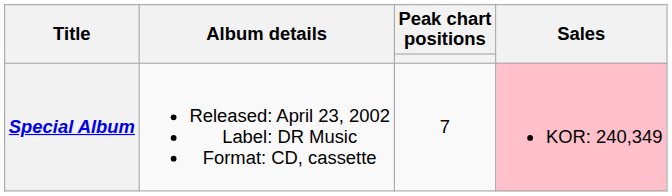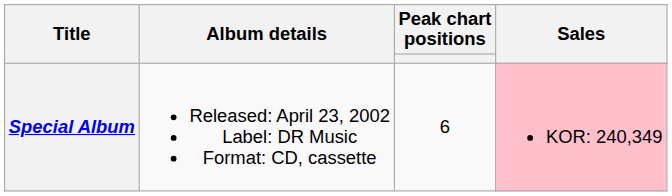 <table class="wikitable plainrowheaders" style="text-align:center">
 <tr>
 <th scope="col" rowspan="2">Title</th>
 <th scope="col" rowspan="2">Album details</th>
 <th scope="col" colspan="1">Peak chart<br>positions</th>
 <th scope="col" rowspan="2">Sales</th>
 </tr>
 <tr>
 <th></th>
 </tr>
 <tr>
 <th scope="row"><em><a href='#'>Special Album</a></em></th>
 <td><br><ul><li>Released: April 23, 2002</li><li>Label: DR Music</li><li>Format: CD, cassette</li></ul></td>
-<td>7</td>
+<td>6</td>
 <td style="background: pink;"><br><ul><li>KOR: 240,349</li></ul></td>
 </tr>
 </table>
